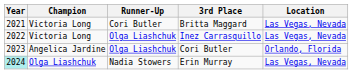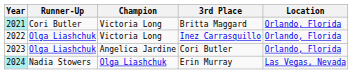 <table class="wikitable">
 <tr>
 <th>Year</th>
+<th>Runner-Up</th>
 <th>Champion</th>
-<th>Runner-Up</th>
 <th>3rd Place</th>
 <th>Location</th>
 </tr>
 <tr>
-<td>2021</td>
+<td style="background: paleturquoise;">2021</td>
+<td> Cori Butler</td>
 <td> Victoria Long</td>
-<td> Cori Butler</td>
 <td> Britta Maggard</td>
-<td><a href='#'>Las Vegas, Nevada</a></td>
+<td><a href='#'>Orlando, Florida</a></td>
 </tr>
 <tr>
 <td>2022</td>
+<td> <a href='#'>Olga Liashchuk</a></td>
 <td> Victoria Long</td>
-<td> <a href='#'>Olga Liashchuk</a></td>
 <td> <a href='#'>Inez Carrasquillo</a></td>
-<td><a href='#'>Las Vegas, Nevada</a></td>
+<td><a href='#'>Orlando, Florida</a></td>
 </tr>
 <tr>
 <td>2023</td>
+<td> <a href='#'>Olga Liashchuk</a></td>
 <td> Angelica Jardine</td>
-<td> <a href='#'>Olga Liashchuk</a></td>
 <td> Cori Butler</td>
 <td><a href='#'>Orlando, Florida</a></td>
 </tr>
 <tr>
 <td style="background: paleturquoise;">2024</td>
+<td> Nadia Stowers</td>
 <td> <a href='#'>Olga Liashchuk</a></td>
-<td> Nadia Stowers</td>
 <td> Erin Murray</td>
 <td><a href='#'>Las Vegas, Nevada</a></td>
 </tr>
 </table>
